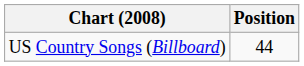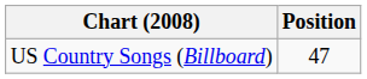 <table class="wikitable sortable">
 <tr>
 <th scope="col">Chart (2008)</th>
 <th scope="col">Position</th>
 </tr>
 <tr>
 <td>US <a href='#'>Country Songs</a> (<em><a href='#'>Billboard</a></em>)</td>
-<td align="center">44</td>
+<td align="center">47</td>
 </tr>
 </table>
